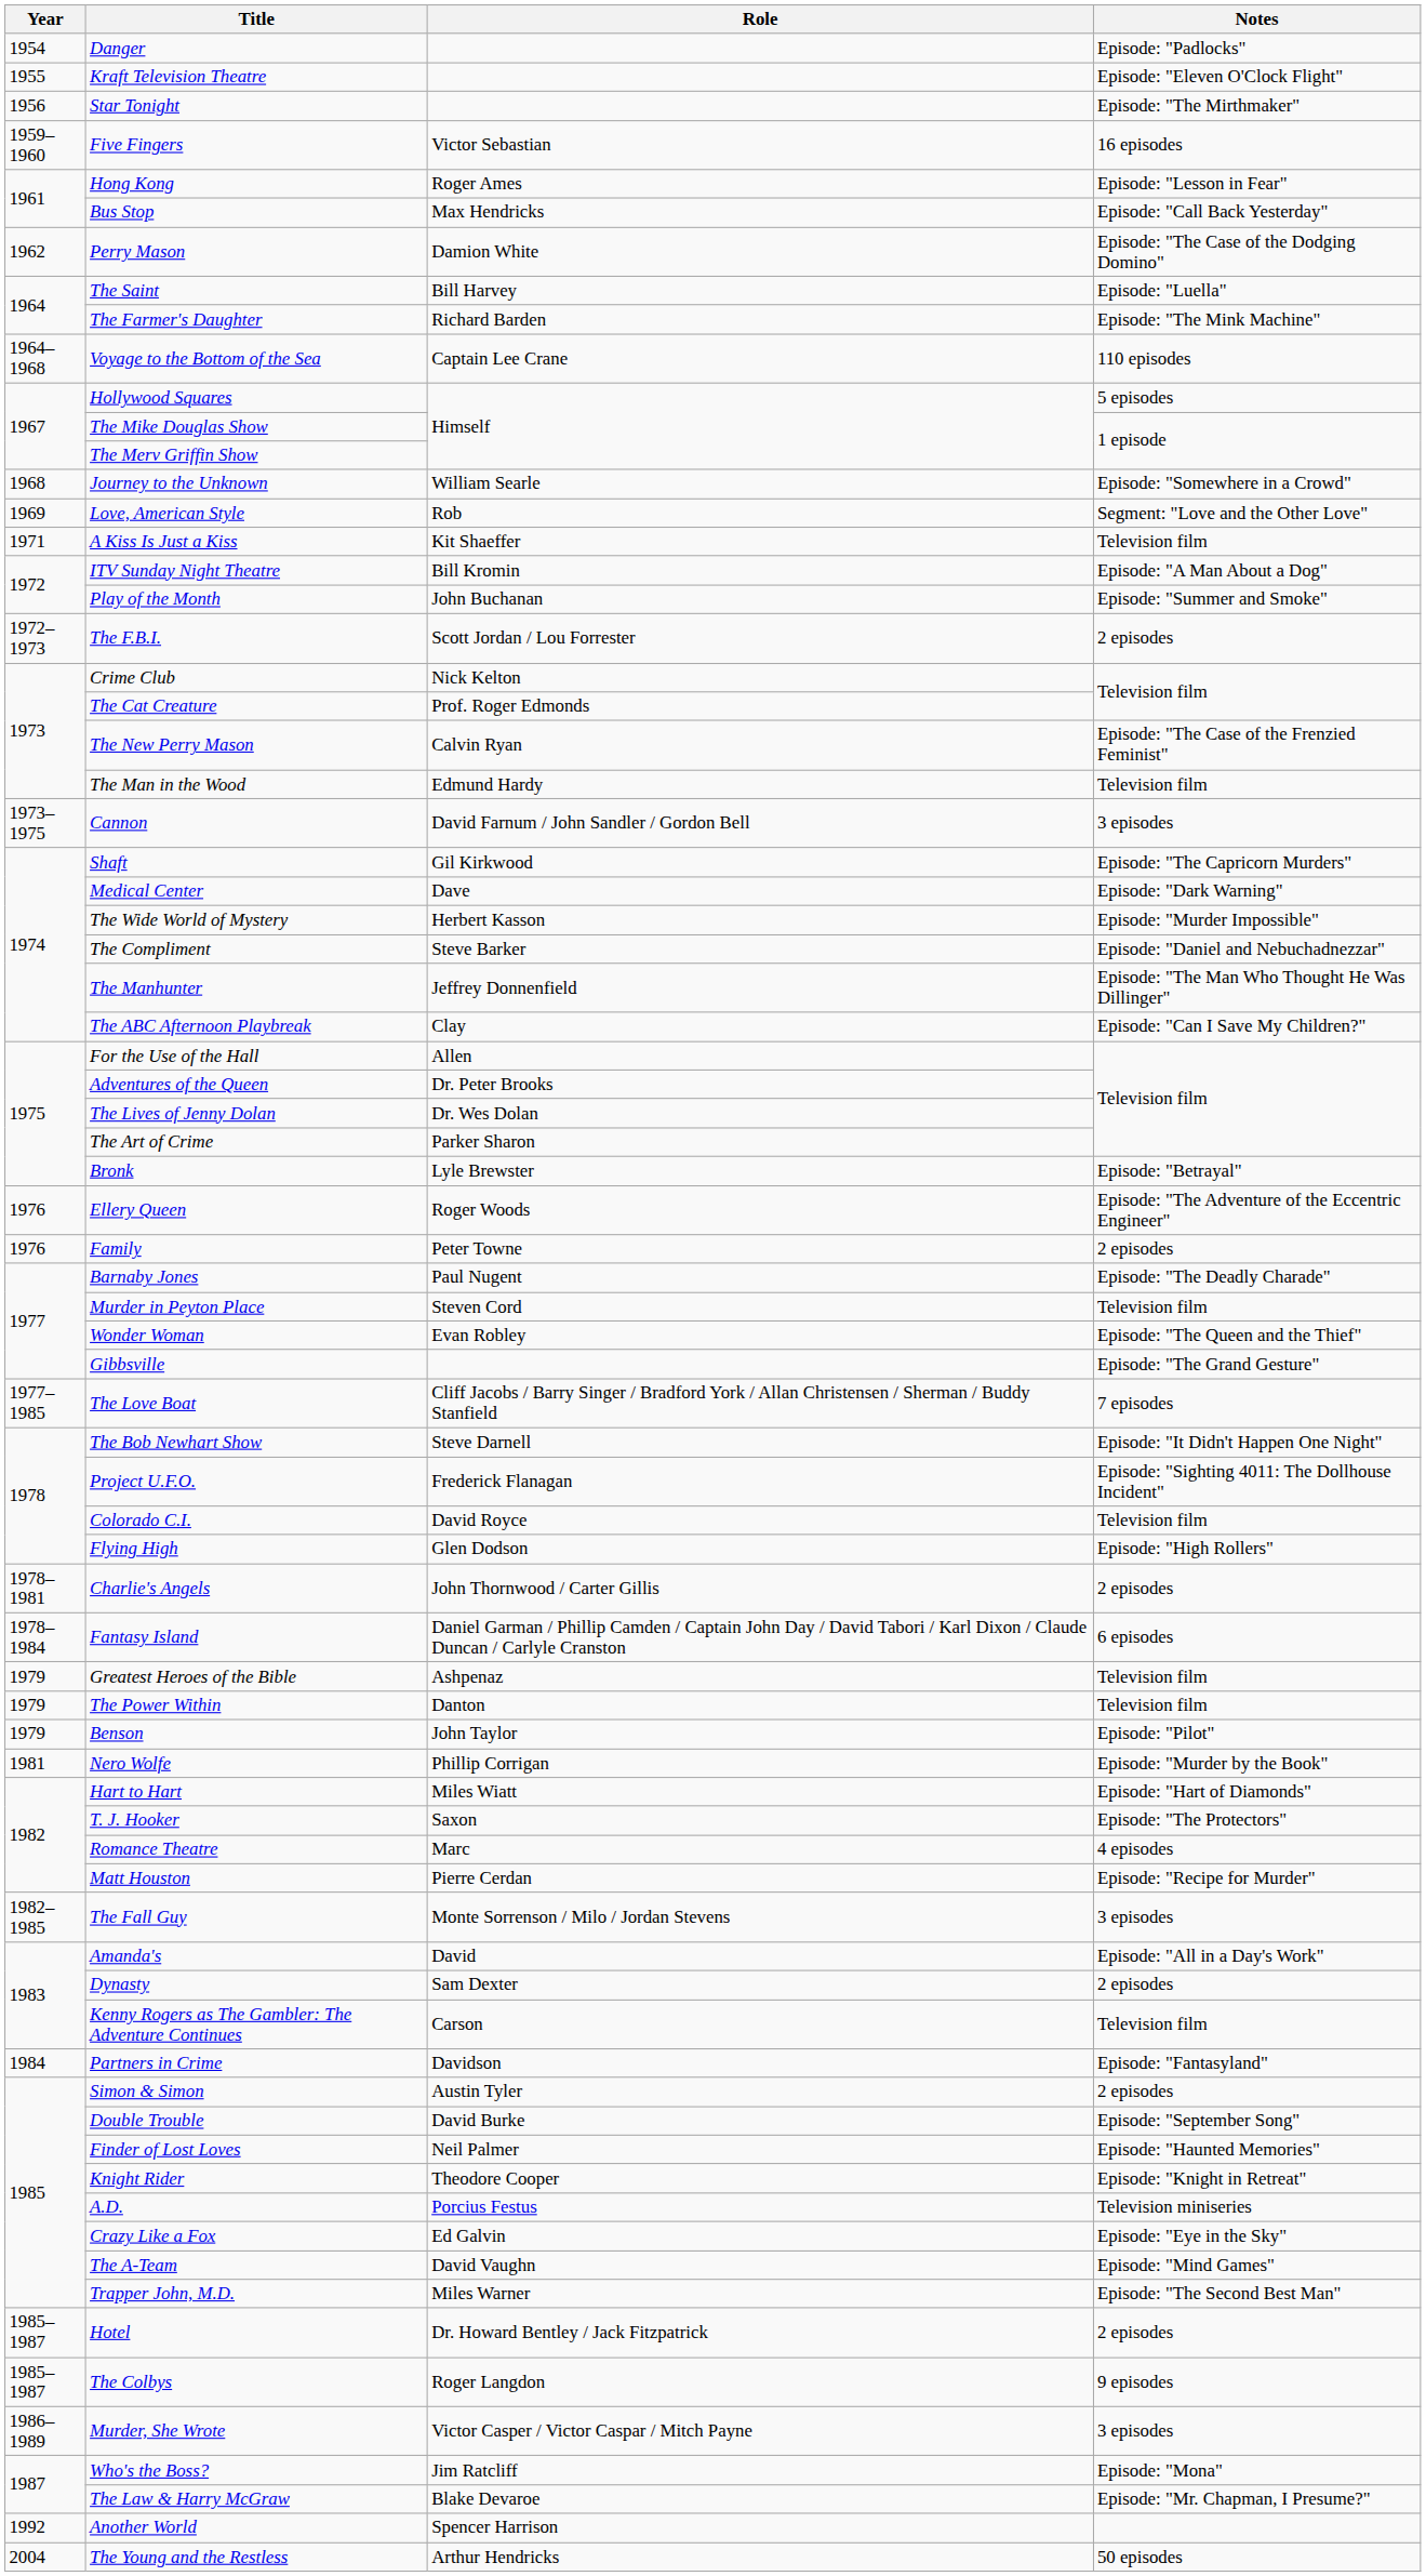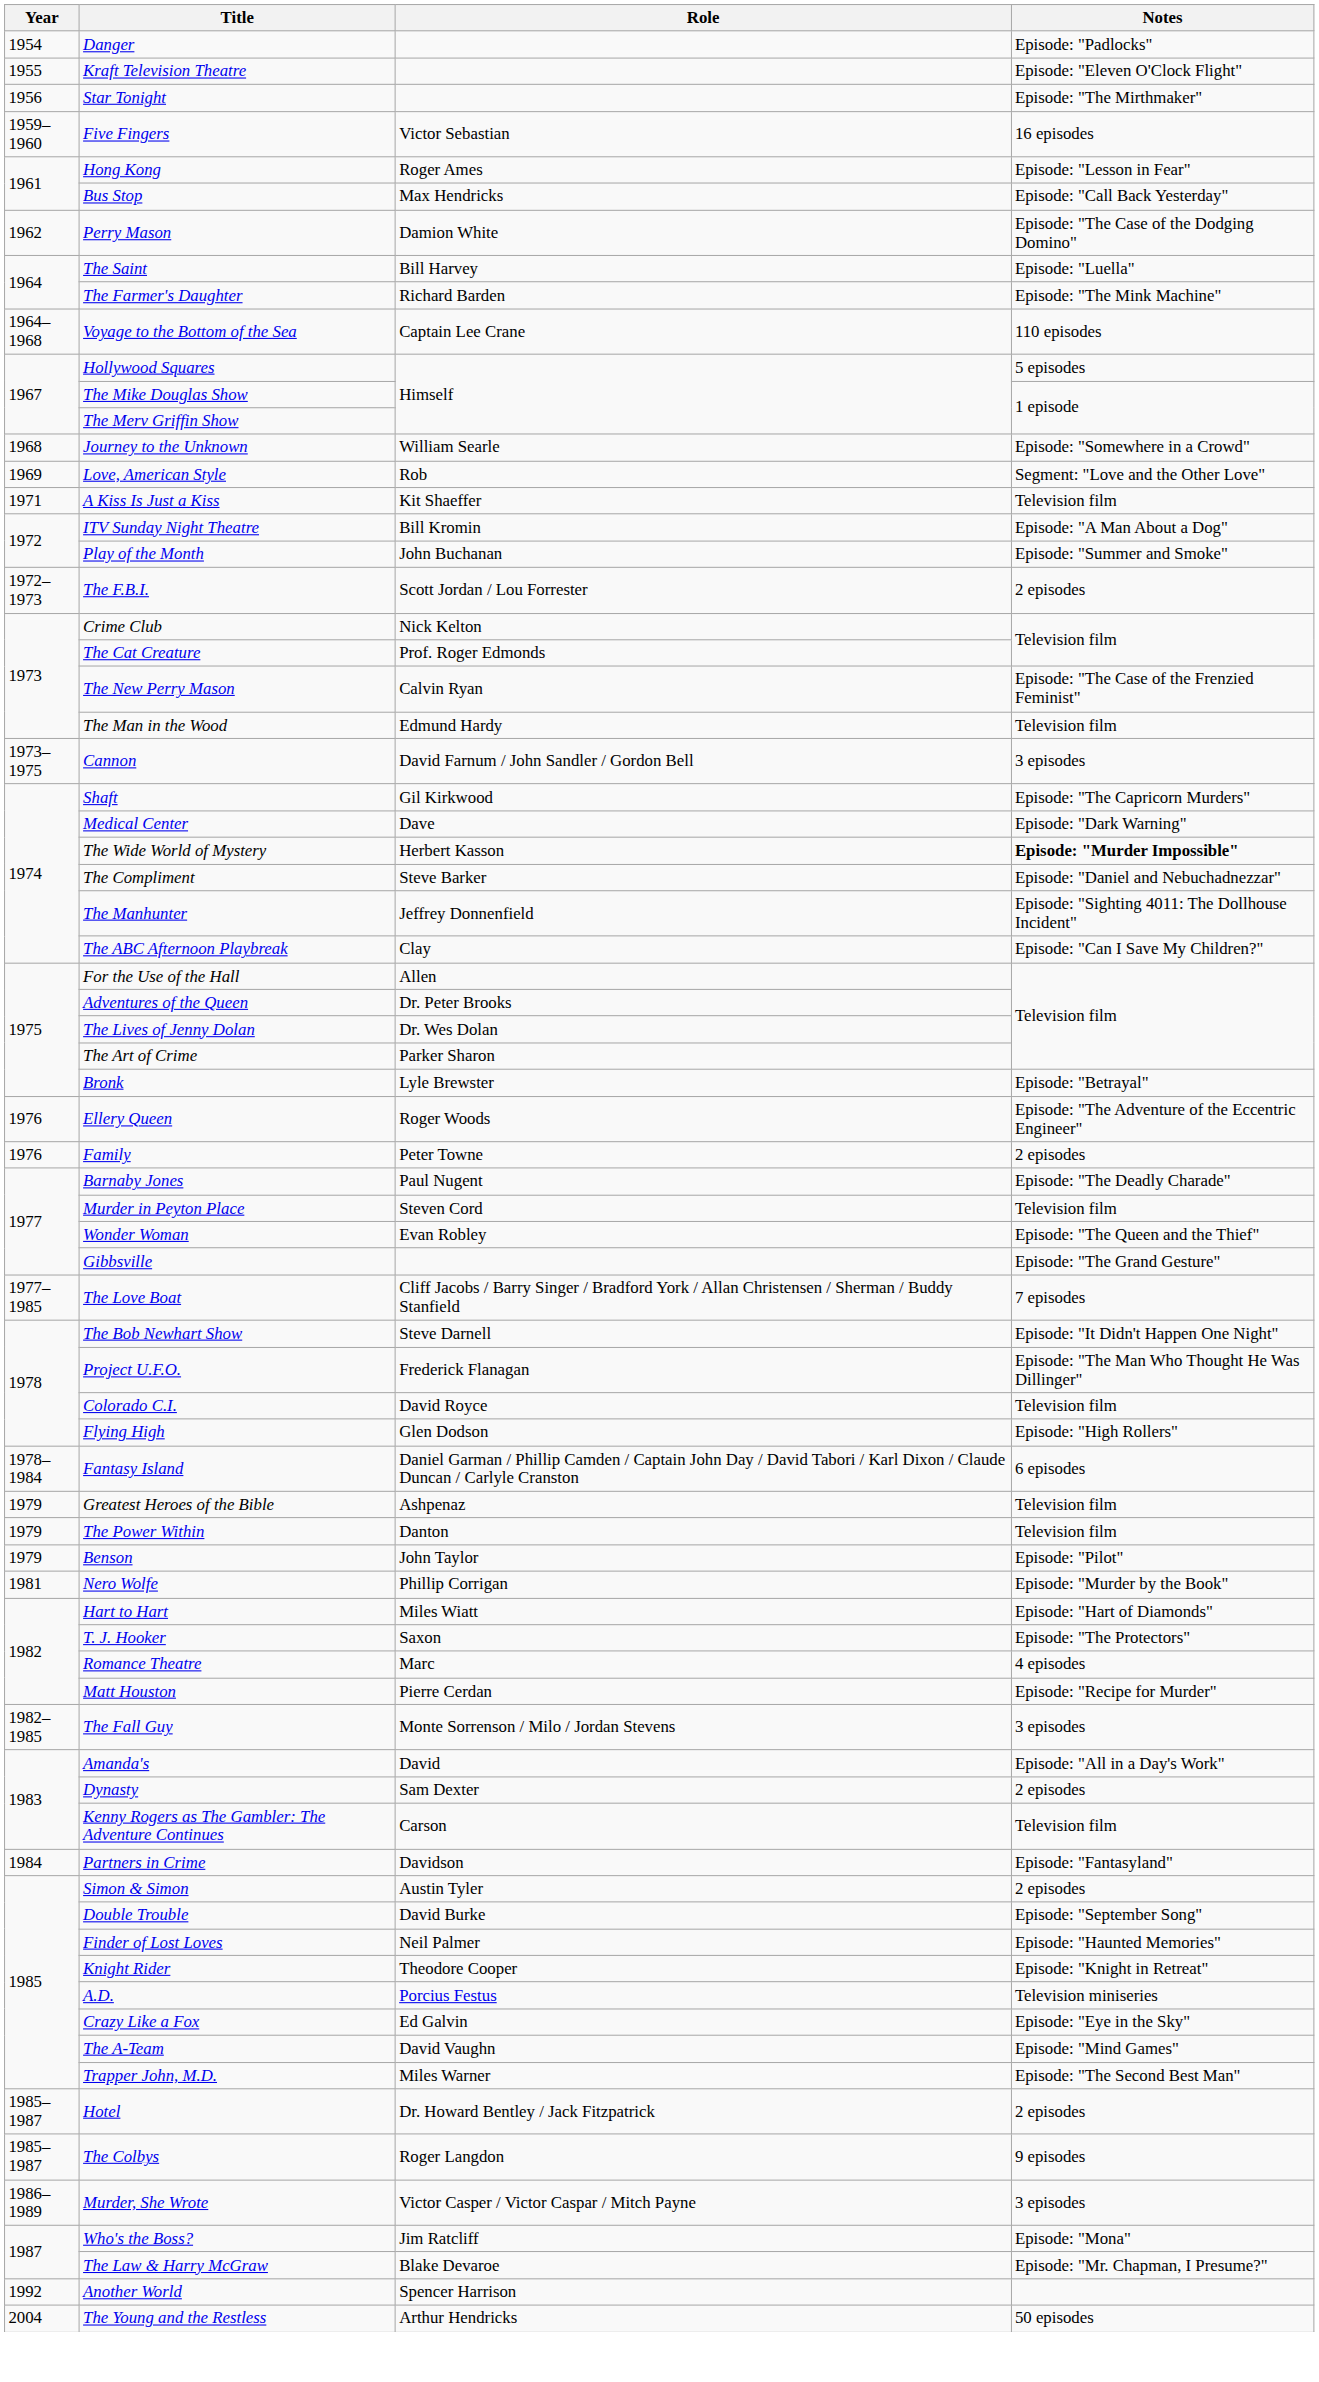 <table class="wikitable sortable">
 <tr>
 <th>Year</th>
 <th>Title</th>
 <th>Role</th>
 <th class="unsortable">Notes</th>
 </tr>
 <tr>
 <td>1954</td>
 <td><em><a href='#'>Danger</a></em></td>
 <td></td>
 <td>Episode: "Padlocks"</td>
 </tr>
 <tr>
 <td>1955</td>
 <td><em><a href='#'>Kraft Television Theatre</a></em></td>
 <td></td>
 <td>Episode: "Eleven O'Clock Flight"</td>
 </tr>
 <tr>
 <td>1956</td>
 <td><em><a href='#'>Star Tonight</a></em></td>
 <td></td>
 <td>Episode: "The Mirthmaker"</td>
 </tr>
 <tr>
 <td>1959–1960</td>
 <td><em><a href='#'>Five Fingers</a></em></td>
 <td>Victor Sebastian</td>
 <td>16 episodes</td>
 </tr>
 <tr>
 <td rowspan="2">1961</td>
 <td><em><a href='#'>Hong Kong</a></em></td>
 <td>Roger Ames</td>
 <td>Episode: "Lesson in Fear"</td>
 </tr>
 <tr>
 <td><em><a href='#'>Bus Stop</a></em></td>
 <td>Max Hendricks</td>
 <td>Episode: "Call Back Yesterday"</td>
 </tr>
 <tr>
 <td>1962</td>
 <td><em><a href='#'>Perry Mason</a></em></td>
 <td>Damion White</td>
 <td>Episode: "The Case of the Dodging Domino"</td>
 </tr>
 <tr>
 <td rowspan="2">1964</td>
 <td><em><a href='#'>The Saint</a></em></td>
 <td>Bill Harvey</td>
 <td>Episode: "Luella"</td>
 </tr>
 <tr>
 <td><em><a href='#'>The Farmer's Daughter</a></em></td>
 <td>Richard Barden</td>
 <td>Episode: "The Mink Machine"</td>
 </tr>
 <tr>
 <td>1964–1968</td>
 <td><em><a href='#'>Voyage to the Bottom of the Sea</a></em></td>
 <td>Captain Lee Crane</td>
 <td>110 episodes</td>
 </tr>
 <tr>
 <td rowspan="3">1967</td>
 <td><em><a href='#'>Hollywood Squares</a></em></td>
 <td rowspan="3">Himself</td>
 <td>5 episodes</td>
 </tr>
 <tr>
 <td><em><a href='#'>The Mike Douglas Show</a></em></td>
 <td rowspan="2">1 episode</td>
 </tr>
 <tr>
 <td><em><a href='#'>The Merv Griffin Show</a></em></td>
 </tr>
 <tr>
 <td>1968</td>
 <td><em><a href='#'>Journey to the Unknown</a></em></td>
 <td>William Searle</td>
 <td>Episode: "Somewhere in a Crowd"</td>
 </tr>
 <tr>
 <td>1969</td>
 <td><em><a href='#'>Love, American Style</a></em></td>
 <td>Rob</td>
 <td>Segment: "Love and the Other Love"</td>
 </tr>
 <tr>
 <td>1971</td>
 <td><em><a href='#'>A Kiss Is Just a Kiss</a></em></td>
 <td>Kit Shaeffer</td>
 <td>Television film</td>
 </tr>
 <tr>
 <td rowspan="2">1972</td>
 <td><em><a href='#'>ITV Sunday Night Theatre</a></em></td>
 <td>Bill Kromin</td>
 <td>Episode: "A Man About a Dog"</td>
 </tr>
 <tr>
 <td><em><a href='#'>Play of the Month</a></em></td>
 <td>John Buchanan</td>
 <td>Episode: "Summer and Smoke"</td>
 </tr>
 <tr>
 <td>1972–1973</td>
 <td><em><a href='#'>The F.B.I.</a></em></td>
 <td>Scott Jordan / Lou Forrester</td>
 <td>2 episodes</td>
 </tr>
 <tr>
 <td rowspan="4">1973</td>
 <td><em>Crime Club</em></td>
 <td>Nick Kelton</td>
 <td rowspan="2">Television film</td>
 </tr>
 <tr>
 <td><em><a href='#'>The Cat Creature</a></em></td>
 <td>Prof. Roger Edmonds</td>
 </tr>
 <tr>
 <td><em><a href='#'>The New Perry Mason</a></em></td>
 <td>Calvin Ryan</td>
 <td>Episode: "The Case of the Frenzied Feminist"</td>
 </tr>
 <tr>
 <td><em>The Man in the Wood</em></td>
 <td>Edmund Hardy</td>
 <td>Television film</td>
 </tr>
 <tr>
 <td>1973–1975</td>
 <td><em><a href='#'>Cannon</a></em></td>
 <td>David Farnum / John Sandler / Gordon Bell</td>
 <td>3 episodes</td>
 </tr>
 <tr>
 <td rowspan="6">1974</td>
 <td><em><a href='#'>Shaft</a></em></td>
 <td>Gil Kirkwood</td>
 <td>Episode: "The Capricorn Murders"</td>
 </tr>
 <tr>
 <td><em><a href='#'>Medical Center</a></em></td>
 <td>Dave</td>
 <td>Episode: "Dark Warning"</td>
 </tr>
 <tr>
 <td><em>The Wide World of Mystery</em></td>
 <td>Herbert Kasson</td>
-<td>Episode: "Murder Impossible"</td>
+<td><strong>Episode: "Murder Impossible"</strong></td>
 </tr>
 <tr>
 <td><em>The Compliment</em></td>
 <td>Steve Barker</td>
 <td>Episode: "Daniel and Nebuchadnezzar"</td>
 </tr>
 <tr>
 <td><em><a href='#'>The Manhunter</a></em></td>
 <td>Jeffrey Donnenfield</td>
-<td>Episode: "The Man Who Thought He Was Dillinger"</td>
+<td>Episode: "Sighting 4011: The Dollhouse Incident"</td>
 </tr>
 <tr>
 <td><em><a href='#'>The ABC Afternoon Playbreak</a></em></td>
 <td>Clay</td>
 <td>Episode: "Can I Save My Children?"</td>
 </tr>
 <tr>
 <td rowspan="5">1975</td>
 <td><em>For the Use of the Hall</em></td>
 <td>Allen</td>
 <td rowspan="4">Television film</td>
 </tr>
 <tr>
 <td><em><a href='#'>Adventures of the Queen</a></em></td>
 <td>Dr. Peter Brooks</td>
 </tr>
 <tr>
 <td><em><a href='#'>The Lives of Jenny Dolan</a></em></td>
 <td>Dr. Wes Dolan</td>
 </tr>
 <tr>
 <td><em>The Art of Crime</em></td>
 <td>Parker Sharon</td>
 </tr>
 <tr>
 <td><em><a href='#'>Bronk</a></em></td>
 <td>Lyle Brewster</td>
 <td>Episode: "Betrayal"</td>
 </tr>
 <tr>
 <td>1976</td>
 <td><em><a href='#'>Ellery Queen</a></em></td>
 <td>Roger Woods</td>
 <td>Episode: "The Adventure of the Eccentric Engineer"</td>
 </tr>
 <tr>
 <td>1976</td>
 <td><em><a href='#'>Family</a></em></td>
 <td>Peter Towne</td>
 <td>2 episodes</td>
 </tr>
 <tr>
 <td rowspan="4">1977</td>
 <td><em><a href='#'>Barnaby Jones</a></em></td>
 <td>Paul Nugent</td>
 <td>Episode: "The Deadly Charade"</td>
 </tr>
 <tr>
 <td><em><a href='#'>Murder in Peyton Place</a></em></td>
 <td>Steven Cord</td>
 <td>Television film</td>
 </tr>
 <tr>
 <td><em><a href='#'>Wonder Woman</a></em></td>
 <td>Evan Robley</td>
 <td>Episode: "The Queen and the Thief"</td>
 </tr>
 <tr>
 <td><em><a href='#'>Gibbsville</a></em></td>
 <td></td>
 <td>Episode: "The Grand Gesture"</td>
 </tr>
 <tr>
 <td>1977–1985</td>
 <td><em><a href='#'>The Love Boat</a></em></td>
 <td>Cliff Jacobs / Barry Singer / Bradford York / Allan Christensen / Sherman / Buddy Stanfield</td>
 <td>7 episodes</td>
 </tr>
 <tr>
 <td rowspan="4">1978</td>
 <td><em><a href='#'>The Bob Newhart Show</a></em></td>
 <td>Steve Darnell</td>
 <td>Episode: "It Didn't Happen One Night"</td>
 </tr>
 <tr>
 <td><em><a href='#'>Project U.F.O.</a></em></td>
 <td>Frederick Flanagan</td>
-<td>Episode: "Sighting 4011: The Dollhouse Incident"</td>
+<td>Episode: "The Man Who Thought He Was Dillinger"</td>
 </tr>
 <tr>
 <td><em><a href='#'>Colorado C.I.</a></em></td>
 <td>David Royce</td>
 <td>Television film</td>
 </tr>
 <tr>
 <td><em><a href='#'>Flying High</a></em></td>
 <td>Glen Dodson</td>
 <td>Episode: "High Rollers"</td>
-</tr>
-<tr>
-<td>1978–1981</td>
-<td><em><a href='#'>Charlie's Angels</a></em></td>
-<td>John Thornwood / Carter Gillis</td>
-<td>2 episodes</td>
 </tr>
 <tr>
 <td>1978–1984</td>
 <td><em><a href='#'>Fantasy Island</a></em></td>
 <td>Daniel Garman / Phillip Camden / Captain John Day / David Tabori / Karl Dixon / Claude Duncan / Carlyle Cranston</td>
 <td>6 episodes</td>
 </tr>
 <tr>
 <td>1979</td>
 <td><em>Greatest Heroes of the Bible</em></td>
 <td>Ashpenaz</td>
 <td>Television film</td>
 </tr>
 <tr>
 <td>1979</td>
 <td><em><a href='#'>The Power Within</a></em></td>
 <td>Danton</td>
 <td>Television film</td>
 </tr>
 <tr>
 <td>1979</td>
 <td><em><a href='#'>Benson</a></em></td>
 <td>John Taylor</td>
 <td>Episode: "Pilot"</td>
 </tr>
 <tr>
 <td>1981</td>
 <td><em><a href='#'>Nero Wolfe</a></em></td>
 <td>Phillip Corrigan</td>
 <td>Episode: "Murder by the Book"</td>
 </tr>
 <tr>
 <td rowspan="4">1982</td>
 <td><em><a href='#'>Hart to Hart</a></em></td>
 <td>Miles Wiatt</td>
 <td>Episode: "Hart of Diamonds"</td>
 </tr>
 <tr>
 <td><em><a href='#'>T. J. Hooker</a></em></td>
 <td>Saxon</td>
 <td>Episode: "The Protectors"</td>
 </tr>
 <tr>
 <td><em><a href='#'>Romance Theatre</a></em></td>
 <td>Marc</td>
 <td>4 episodes</td>
 </tr>
 <tr>
 <td><em><a href='#'>Matt Houston</a></em></td>
 <td>Pierre Cerdan</td>
 <td>Episode: "Recipe for Murder"</td>
 </tr>
 <tr>
 <td>1982–1985</td>
 <td><em><a href='#'>The Fall Guy</a></em></td>
 <td>Monte Sorrenson / Milo / Jordan Stevens</td>
 <td>3 episodes</td>
 </tr>
 <tr>
 <td rowspan="3">1983</td>
 <td><em><a href='#'>Amanda's</a></em></td>
 <td>David</td>
 <td>Episode: "All in a Day's Work"</td>
 </tr>
 <tr>
 <td><em><a href='#'>Dynasty</a></em></td>
 <td>Sam Dexter</td>
 <td>2 episodes</td>
 </tr>
 <tr>
 <td><em><a href='#'>Kenny Rogers as The Gambler: The Adventure Continues</a></em></td>
 <td>Carson</td>
 <td>Television film</td>
 </tr>
 <tr>
 <td>1984</td>
 <td><em><a href='#'>Partners in Crime</a></em></td>
 <td>Davidson</td>
 <td>Episode: "Fantasyland"</td>
 </tr>
 <tr>
 <td rowspan="8">1985</td>
 <td><em><a href='#'>Simon & Simon</a></em></td>
 <td>Austin Tyler</td>
 <td>2 episodes</td>
 </tr>
 <tr>
 <td><em><a href='#'>Double Trouble</a></em></td>
 <td>David Burke</td>
 <td>Episode: "September Song"</td>
 </tr>
 <tr>
 <td><em><a href='#'>Finder of Lost Loves</a></em></td>
 <td>Neil Palmer</td>
 <td>Episode: "Haunted Memories"</td>
 </tr>
 <tr>
 <td><em><a href='#'>Knight Rider</a></em></td>
 <td>Theodore Cooper</td>
 <td>Episode: "Knight in Retreat"</td>
 </tr>
 <tr>
 <td><em><a href='#'>A.D.</a></em></td>
 <td><a href='#'>Porcius Festus</a></td>
 <td>Television miniseries</td>
 </tr>
 <tr>
 <td><em><a href='#'>Crazy Like a Fox</a></em></td>
 <td>Ed Galvin</td>
 <td>Episode: "Eye in the Sky"</td>
 </tr>
 <tr>
 <td><em><a href='#'>The A-Team</a></em></td>
 <td>David Vaughn</td>
 <td>Episode: "Mind Games"</td>
 </tr>
 <tr>
 <td><em><a href='#'>Trapper John, M.D.</a></em></td>
 <td>Miles Warner</td>
 <td>Episode: "The Second Best Man"</td>
 </tr>
 <tr>
 <td>1985–1987</td>
 <td><em><a href='#'>Hotel</a></em></td>
 <td>Dr. Howard Bentley / Jack Fitzpatrick</td>
 <td>2 episodes</td>
 </tr>
 <tr>
 <td>1985–1987</td>
 <td><em><a href='#'>The Colbys</a></em></td>
 <td>Roger Langdon</td>
 <td>9 episodes</td>
 </tr>
 <tr>
 <td>1986–1989</td>
 <td><em><a href='#'>Murder, She Wrote</a></em></td>
 <td>Victor Casper / Victor Caspar / Mitch Payne</td>
 <td>3 episodes</td>
 </tr>
 <tr>
 <td rowspan="2">1987</td>
 <td><em><a href='#'>Who's the Boss?</a></em></td>
 <td>Jim Ratcliff</td>
 <td>Episode: "Mona"</td>
 </tr>
 <tr>
 <td><em><a href='#'>The Law & Harry McGraw</a></em></td>
 <td>Blake Devaroe</td>
 <td>Episode: "Mr. Chapman, I Presume?"</td>
 </tr>
 <tr>
 <td>1992</td>
 <td><em><a href='#'>Another World</a></em></td>
 <td>Spencer Harrison</td>
 <td></td>
 </tr>
 <tr>
 <td>2004</td>
 <td><em><a href='#'>The Young and the Restless</a></em></td>
 <td>Arthur Hendricks</td>
 <td>50 episodes</td>
 </tr>
 </table>
